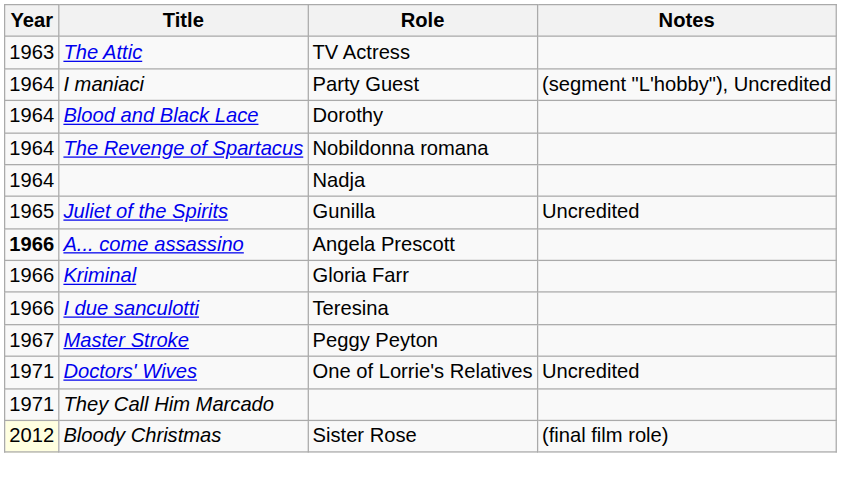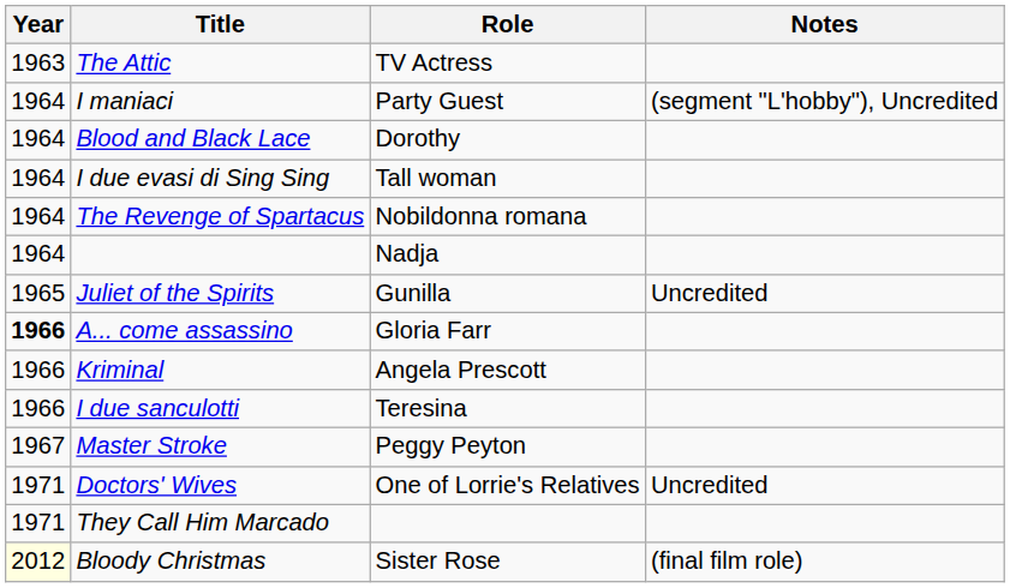 <table class="wikitable">
 <tr>
 <th>Year</th>
 <th>Title</th>
 <th>Role</th>
 <th>Notes</th>
 </tr>
 <tr>
 <td>1963</td>
 <td><em><a href='#'>The Attic</a></em></td>
 <td>TV Actress</td>
 <td></td>
 </tr>
 <tr>
 <td>1964</td>
 <td><em>I maniaci</em></td>
 <td>Party Guest</td>
 <td>(segment "L'hobby"), Uncredited</td>
 </tr>
 <tr>
 <td>1964</td>
 <td><em><a href='#'>Blood and Black Lace</a></em></td>
 <td>Dorothy</td>
 <td></td>
 </tr>
 <tr>
 <td>1964</td>
+<td><em>I due evasi di Sing Sing</em></td>
+<td>Tall woman</td>
+<td></td>
+</tr>
+<tr>
+<td>1964</td>
 <td><em><a href='#'>The Revenge of Spartacus</a></em></td>
 <td>Nobildonna romana</td>
 <td></td>
 </tr>
 <tr>
 <td>1964</td>
 <td><em></em></td>
 <td>Nadja</td>
 <td></td>
 </tr>
 <tr>
 <td>1965</td>
 <td><em><a href='#'>Juliet of the Spirits</a></em></td>
 <td>Gunilla</td>
 <td>Uncredited</td>
 </tr>
 <tr>
 <td><strong>1966</strong></td>
 <td><em><a href='#'>A... come assassino</a></em></td>
-<td>Angela Prescott</td>
+<td>Gloria Farr</td>
 <td></td>
 </tr>
 <tr>
 <td>1966</td>
 <td><em><a href='#'>Kriminal</a></em></td>
-<td>Gloria Farr</td>
+<td>Angela Prescott</td>
 <td></td>
 </tr>
 <tr>
 <td>1966</td>
 <td><em><a href='#'>I due sanculotti</a></em></td>
 <td>Teresina</td>
 <td></td>
 </tr>
 <tr>
 <td>1967</td>
 <td><em><a href='#'>Master Stroke</a></em></td>
 <td>Peggy Peyton</td>
 <td></td>
 </tr>
 <tr>
 <td>1971</td>
 <td><em><a href='#'>Doctors' Wives</a></em></td>
 <td>One of Lorrie's Relatives</td>
 <td>Uncredited</td>
 </tr>
 <tr>
 <td>1971</td>
 <td><em>They Call Him Marcado</em></td>
 <td></td>
 <td></td>
 </tr>
 <tr>
 <td style="background: lightyellow;">2012</td>
 <td><em>Bloody Christmas</em></td>
 <td>Sister Rose</td>
 <td>(final film role)</td>
 </tr>
 </table>
